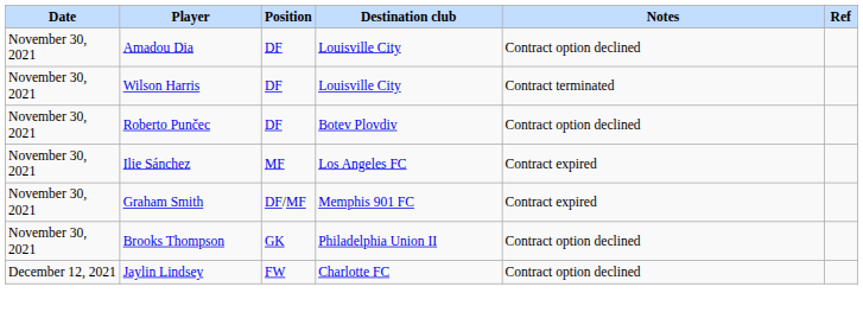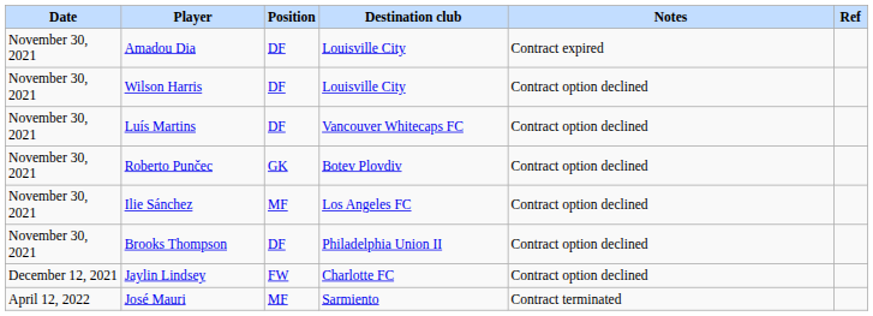 <table class="wikitable" style="text-align:left; font-size:95%;">
 <tr>
 <th style="background:#c2ddff; width:120px;">Date</th>
 <th style="background:#c2ddff; width:150px;">Player</th>
 <th style="background:#c2ddff; width:50px;">Position</th>
 <th style="background:#c2ddff; width:200px;">Destination club</th>
 <th style="background:#c2ddff; width:350px;">Notes</th>
 <th style="background:#c2ddff; width:30px;">Ref</th>
 </tr>
 <tr>
 <td>November 30, 2021</td>
 <td> <a href='#'>Amadou Dia</a></td>
 <td><a href='#'>DF</a></td>
 <td> <a href='#'>Louisville City</a></td>
-<td>Contract option declined</td>
+<td>Contract expired</td>
 <td></td>
 </tr>
 <tr>
 <td>November 30, 2021</td>
 <td> <a href='#'>Wilson Harris</a></td>
 <td><a href='#'>DF</a></td>
 <td> <a href='#'>Louisville City</a></td>
-<td>Contract terminated</td>
+<td>Contract option declined</td>
+<td></td>
+</tr>
+<tr>
+<td>November 30, 2021</td>
+<td> <a href='#'>Luís Martins</a></td>
+<td><a href='#'>DF</a></td>
+<td> <a href='#'>Vancouver Whitecaps FC</a></td>
+<td>Contract option declined</td>
 <td></td>
 </tr>
 <tr>
 <td>November 30, 2021</td>
 <td> <a href='#'>Roberto Punčec</a></td>
-<td><a href='#'>DF</a></td>
+<td><a href='#'>GK</a></td>
 <td> <a href='#'>Botev Plovdiv</a></td>
 <td>Contract option declined</td>
 <td></td>
 </tr>
 <tr>
 <td>November 30, 2021</td>
 <td> <a href='#'>Ilie Sánchez</a></td>
 <td><a href='#'>MF</a></td>
 <td> <a href='#'>Los Angeles FC</a></td>
-<td>Contract expired</td>
-<td></td>
-</tr>
-<tr>
-<td>November 30, 2021</td>
-<td> <a href='#'>Graham Smith</a></td>
-<td><a href='#'>DF</a>/<a href='#'>MF</a></td>
-<td> <a href='#'>Memphis 901 FC</a></td>
-<td>Contract expired</td>
+<td>Contract option declined</td>
 <td></td>
 </tr>
 <tr>
 <td>November 30, 2021</td>
 <td> <a href='#'>Brooks Thompson</a></td>
-<td><a href='#'>GK</a></td>
+<td><a href='#'>DF</a></td>
 <td> <a href='#'>Philadelphia Union II</a></td>
 <td>Contract option declined</td>
 <td></td>
 </tr>
 <tr>
 <td>December 12, 2021</td>
 <td> <a href='#'>Jaylin Lindsey</a></td>
 <td><a href='#'>FW</a></td>
 <td> <a href='#'>Charlotte FC</a></td>
 <td>Contract option declined</td>
 <td></td>
 </tr>
+<tr>
+<td>April 12, 2022</td>
+<td> <a href='#'>José Mauri</a></td>
+<td><a href='#'>MF</a></td>
+<td> <a href='#'>Sarmiento</a></td>
+<td>Contract terminated</td>
+<td></td>
+</tr>
 </table>
